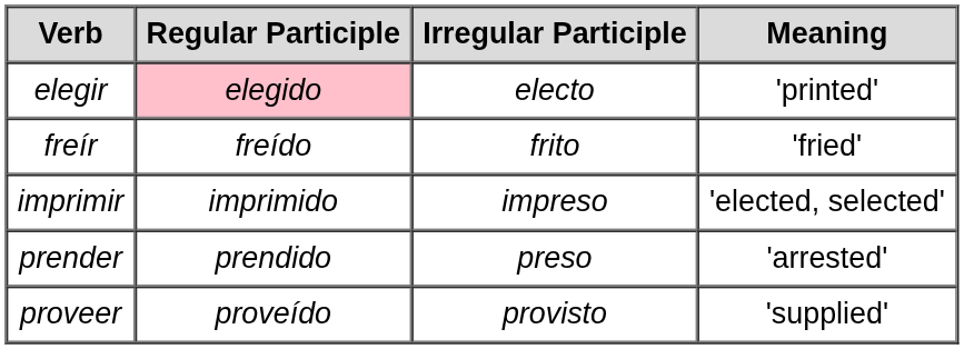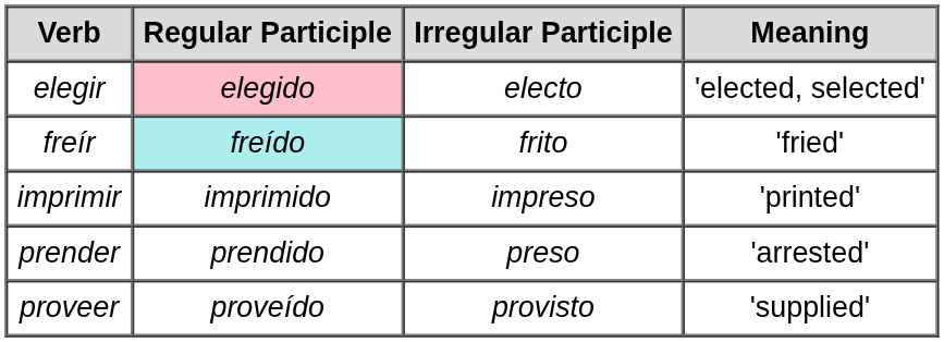 <table cellPadding=5 cellSpacing=0 border=1>
 <tr align = "center">
 <th BGCOLOR="#DBDBDB">Verb</th>
 <th BGCOLOR="#DBDBDB">Regular Participle</th>
 <th BGCOLOR="#DBDBDB">Irregular Participle</th>
 <th BGCOLOR="#DBDBDB">Meaning</th>
 </tr>
 <tr align = "center">
 <td><em>elegir</em></td>
 <td style="background: pink;"><em>elegido</em></td>
 <td><em>electo</em></td>
-<td>'printed'</td>
+<td>'elected, selected'</td>
 </tr>
 <tr align = "center">
 <td><em>freír</em></td>
-<td><em>freído</em></td>
+<td style="background: paleturquoise;"><em>freído</em></td>
 <td><em>frito</em></td>
 <td>'fried'</td>
 </tr>
 <tr align = "center">
 <td><em>imprimir</em></td>
 <td><em>imprimido</em></td>
 <td><em>impreso</em></td>
-<td>'elected, selected'</td>
+<td>'printed'</td>
 </tr>
 <tr align = "center">
 <td><em>prender</em></td>
 <td><em>prendido</em></td>
 <td><em>preso</em></td>
 <td>'arrested'</td>
 </tr>
 <tr align = "center">
 <td><em>proveer</em></td>
 <td><em>proveído</em></td>
 <td><em>provisto</em></td>
 <td>'supplied'</td>
 </tr>
 <tr>
 </tr>
 </table>
